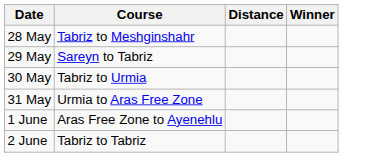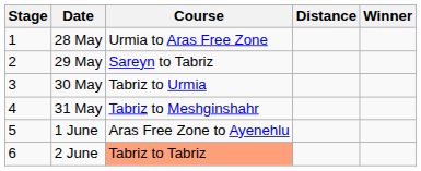 <table class="wikitable">
 <tr>
+<th>Stage</th>
 <th>Date</th>
 <th>Course</th>
 <th>Distance</th>
 <th>Winner</th>
 </tr>
 <tr>
+<td>1</td>
 <td>28 May</td>
-<td><a href='#'>Tabriz</a> to <a href='#'>Meshginshahr</a></td>
+<td>Urmia to <a href='#'>Aras Free Zone</a></td>
 <td style="text-align:center;"></td>
 <td></td>
 </tr>
 <tr>
+<td>2</td>
 <td>29 May</td>
 <td><a href='#'>Sareyn</a> to Tabriz</td>
 <td style="text-align:center;"></td>
 <td></td>
 </tr>
 <tr>
+<td>3</td>
 <td>30 May</td>
 <td>Tabriz to <a href='#'>Urmia</a></td>
 <td style="text-align:center;"></td>
 <td></td>
 </tr>
 <tr>
+<td>4</td>
 <td>31 May</td>
-<td>Urmia to <a href='#'>Aras Free Zone</a></td>
+<td><a href='#'>Tabriz</a> to <a href='#'>Meshginshahr</a></td>
 <td style="text-align:center;"></td>
 <td></td>
 </tr>
 <tr>
+<td>5</td>
 <td>1 June</td>
 <td>Aras Free Zone to <a href='#'>Ayenehlu</a></td>
 <td style="text-align:center;"></td>
 <td></td>
 </tr>
 <tr>
+<td>6</td>
 <td>2 June</td>
-<td>Tabriz to Tabriz</td>
+<td style="background: lightsalmon;">Tabriz to Tabriz</td>
 <td style="text-align:center;"></td>
 <td></td>
 </tr>
 </table>
